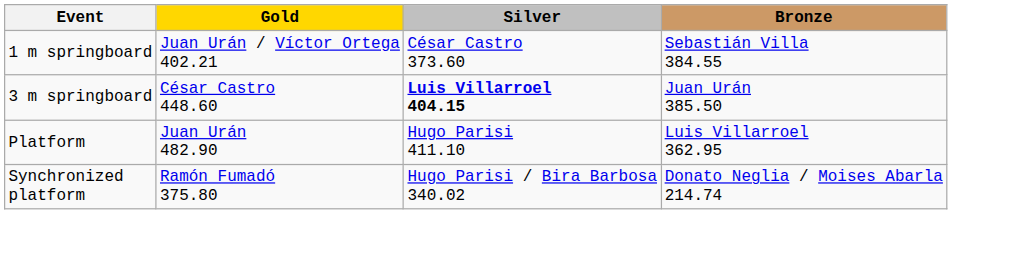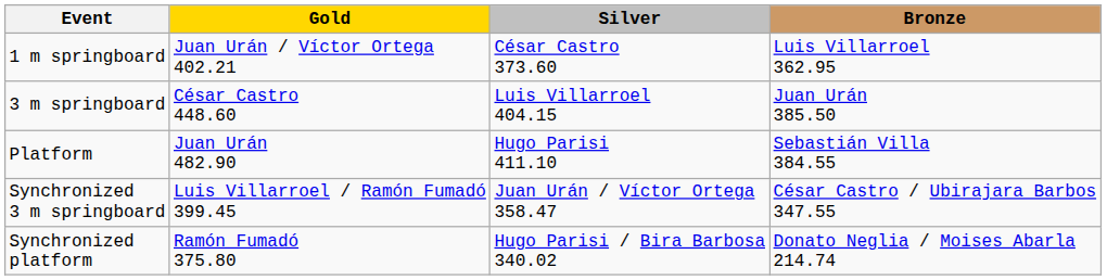 <table class="wikitable">
 <tr>
 <th>Event</th>
 <th style="background: gold">Gold</th>
 <th style="background: silver">Silver</th>
 <th style="background: #CC9966">Bronze</th>
 </tr>
 <tr>
 <td>1 m springboard</td>
 <td><a href='#'>Juan Urán</a> / <a href='#'>Víctor Ortega</a> <br>  402.21</td>
 <td><a href='#'>César Castro</a> <br>  373.60</td>
-<td><a href='#'>Sebastián Villa</a> <br>  384.55</td>
+<td><a href='#'>Luis Villarroel</a> <br>  362.95</td>
 </tr>
 <tr>
 <td>3 m springboard</td>
 <td><a href='#'>César Castro</a> <br>   448.60</td>
-<td><strong><a href='#'>Luis Villarroel</a> <br>  404.15</strong></td>
+<td><a href='#'>Luis Villarroel</a> <br>  404.15</td>
 <td><a href='#'>Juan Urán</a> <br>   385.50</td>
 </tr>
 <tr>
 <td>Platform</td>
 <td><a href='#'>Juan Urán</a> <br>  482.90</td>
 <td><a href='#'>Hugo Parisi</a> <br>  411.10</td>
-<td><a href='#'>Luis Villarroel</a> <br>  362.95</td>
+<td><a href='#'>Sebastián Villa</a> <br>  384.55</td>
+</tr>
+<tr>
+<td>Synchronized <br> 3 m springboard</td>
+<td><a href='#'>Luis Villarroel</a> / <a href='#'>Ramón Fumadó</a> <br>   399.45</td>
+<td><a href='#'>Juan Urán</a> / <a href='#'>Víctor Ortega</a> <br>  358.47</td>
+<td><a href='#'>César Castro</a> / <a href='#'>Ubirajara Barbos</a> <br>  347.55</td>
 </tr>
 <tr>
 <td>Synchronized <br> platform</td>
 <td><a href='#'>Ramón Fumadó</a> <br>  375.80</td>
 <td><a href='#'>Hugo Parisi</a> / <a href='#'>Bira Barbosa</a> <br>  340.02</td>
 <td><a href='#'>Donato Neglia</a> / <a href='#'>Moises Abarla</a> <br>  214.74</td>
 </tr>
 </table>
